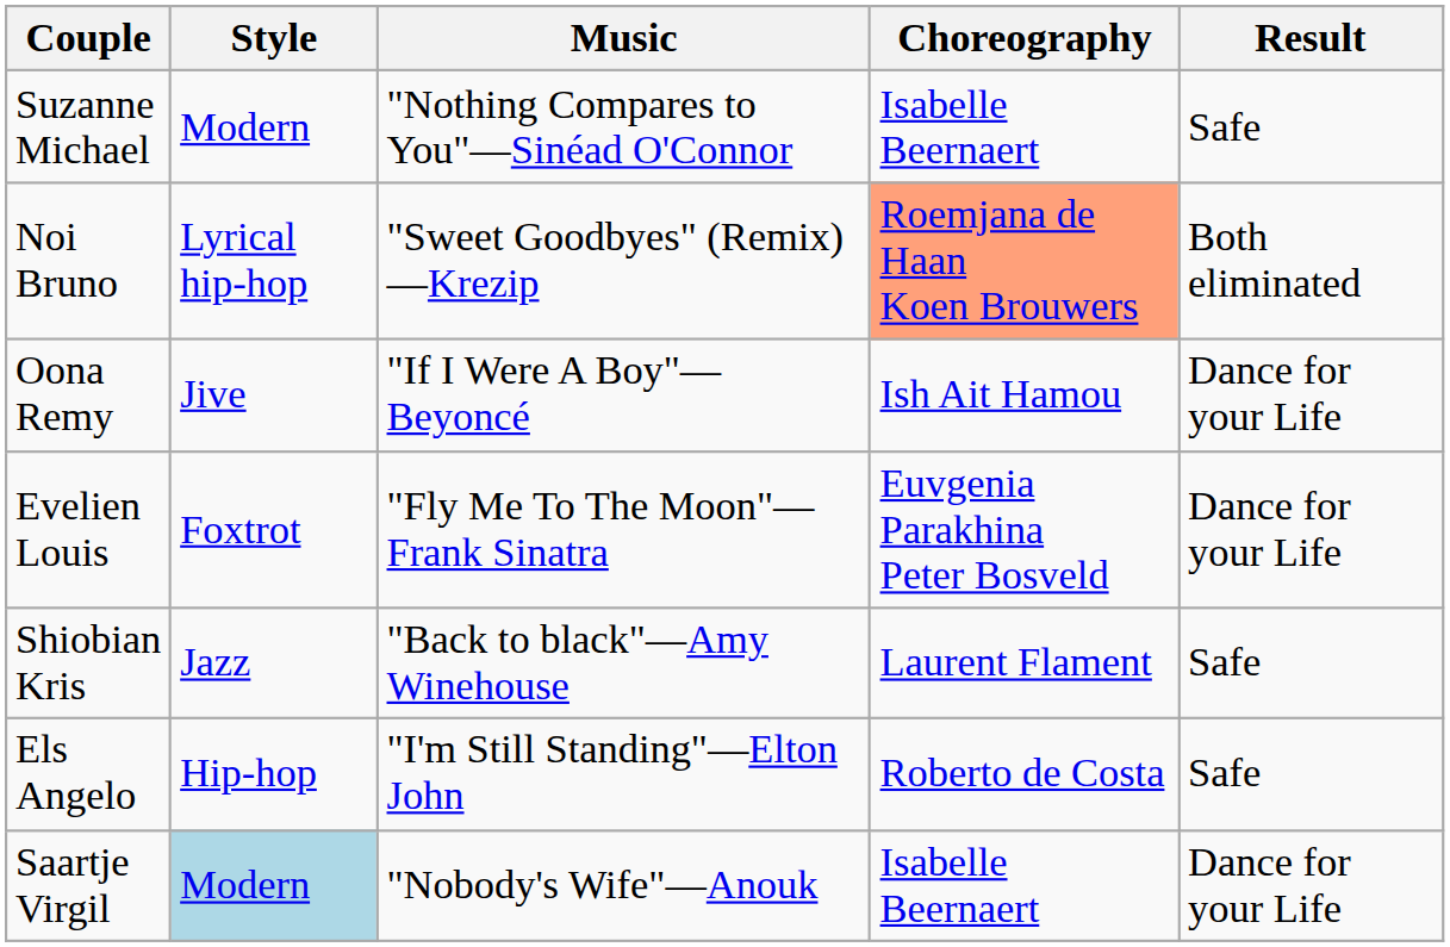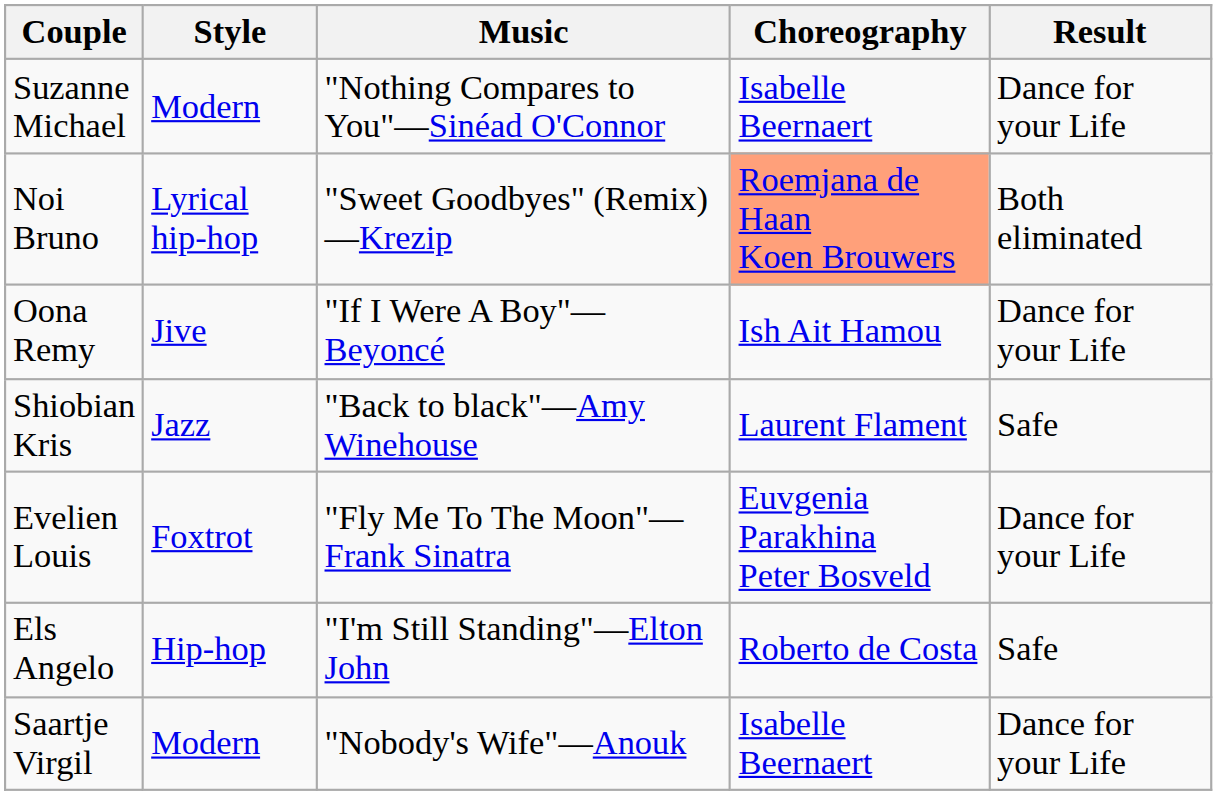 <table class="wikitable" width="90%">
 <tr>
 <th>Couple</th>
 <th>Style</th>
 <th>Music</th>
 <th>Choreography</th>
 <th>Result</th>
 </tr>
 <tr>
 <td>Suzanne<br>Michael</td>
 <td><a href='#'>Modern</a></td>
 <td>"Nothing Compares to You"—<a href='#'>Sinéad O'Connor</a></td>
 <td><a href='#'>Isabelle Beernaert</a></td>
-<td>Safe</td>
+<td>Dance for your Life</td>
 </tr>
 <tr>
 <td>Noi<br>Bruno</td>
 <td><a href='#'>Lyrical hip-hop</a></td>
 <td>"Sweet Goodbyes" (Remix)—<a href='#'>Krezip</a></td>
 <td style="background: lightsalmon;"><a href='#'>Roemjana de Haan</a><br><a href='#'>Koen Brouwers</a></td>
 <td>Both eliminated</td>
 </tr>
 <tr>
 <td>Oona<br>Remy</td>
 <td><a href='#'>Jive</a></td>
 <td>"If I Were A Boy"—<a href='#'>Beyoncé</a></td>
 <td><a href='#'>Ish Ait Hamou</a></td>
 <td>Dance for your Life</td>
 </tr>
 <tr>
+<td>Shiobian<br>Kris</td>
+<td><a href='#'>Jazz</a></td>
+<td>"Back to black"—<a href='#'>Amy Winehouse</a></td>
+<td><a href='#'>Laurent Flament</a></td>
+<td>Safe</td>
+</tr>
+<tr>
 <td>Evelien<br>Louis</td>
 <td><a href='#'>Foxtrot</a></td>
 <td>"Fly Me To The Moon"—<a href='#'>Frank Sinatra</a></td>
 <td><a href='#'>Euvgenia Parakhina</a><br><a href='#'>Peter Bosveld</a></td>
 <td>Dance for your Life</td>
-</tr>
-<tr>
-<td>Shiobian<br>Kris</td>
-<td><a href='#'>Jazz</a></td>
-<td>"Back to black"—<a href='#'>Amy Winehouse</a></td>
-<td><a href='#'>Laurent Flament</a></td>
-<td>Safe</td>
 </tr>
 <tr>
 <td>Els<br>Angelo</td>
 <td><a href='#'>Hip-hop</a></td>
 <td>"I'm Still Standing"—<a href='#'>Elton John</a></td>
 <td><a href='#'>Roberto de Costa</a></td>
 <td>Safe</td>
 </tr>
 <tr>
 <td>Saartje<br>Virgil</td>
-<td style="background: lightblue;"><a href='#'>Modern</a></td>
+<td><a href='#'>Modern</a></td>
 <td>"Nobody's Wife"—<a href='#'>Anouk</a></td>
 <td><a href='#'>Isabelle Beernaert</a></td>
 <td>Dance for your Life</td>
 </tr>
 </table>
